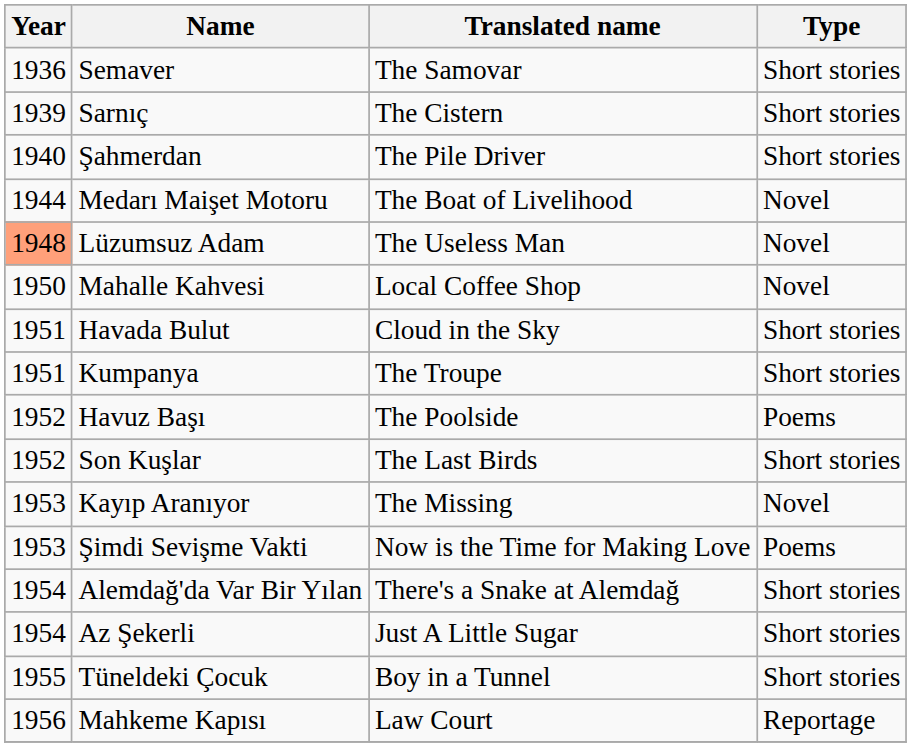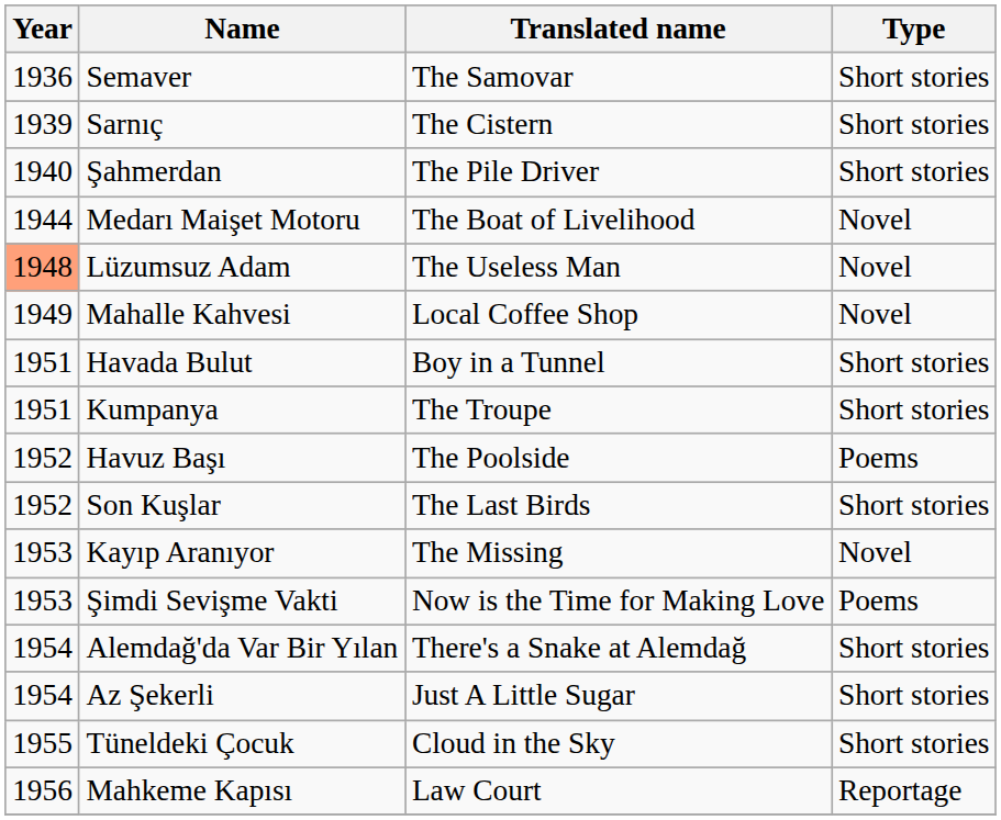 <table class="wikitable">
 <tr>
 <th>Year</th>
 <th>Name</th>
 <th>Translated name</th>
 <th>Type</th>
 </tr>
 <tr>
 <td>1936</td>
 <td>Semaver</td>
 <td>The Samovar</td>
 <td>Short stories</td>
 </tr>
 <tr>
 <td>1939</td>
 <td>Sarnıç</td>
 <td>The Cistern</td>
 <td>Short stories</td>
 </tr>
 <tr>
 <td>1940</td>
 <td>Şahmerdan</td>
 <td>The Pile Driver</td>
 <td>Short stories</td>
 </tr>
 <tr>
 <td>1944</td>
 <td>Medarı Maişet Motoru</td>
 <td>The Boat of  Livelihood</td>
 <td>Novel</td>
 </tr>
 <tr>
 <td style="background: lightsalmon;">1948</td>
 <td>Lüzumsuz Adam</td>
 <td>The Useless Man</td>
 <td>Novel</td>
 </tr>
 <tr>
-<td>1950</td>
+<td>1949</td>
 <td>Mahalle Kahvesi</td>
 <td>Local Coffee Shop</td>
 <td>Novel</td>
 </tr>
 <tr>
 <td>1951</td>
 <td>Havada Bulut</td>
-<td>Cloud in the Sky</td>
+<td>Boy in a Tunnel</td>
 <td>Short stories</td>
 </tr>
 <tr>
 <td>1951</td>
 <td>Kumpanya</td>
 <td>The Troupe</td>
 <td>Short stories</td>
 </tr>
 <tr>
 <td>1952</td>
 <td>Havuz Başı</td>
 <td>The Poolside</td>
 <td>Poems</td>
 </tr>
 <tr>
 <td>1952</td>
 <td>Son Kuşlar</td>
 <td>The Last Birds</td>
 <td>Short stories</td>
 </tr>
 <tr>
 <td>1953</td>
 <td>Kayıp Aranıyor</td>
 <td>The Missing</td>
 <td>Novel</td>
 </tr>
 <tr>
 <td>1953</td>
 <td>Şimdi Sevişme Vakti</td>
 <td>Now is the Time for Making Love</td>
 <td>Poems</td>
 </tr>
 <tr>
 <td>1954</td>
 <td>Alemdağ'da Var Bir Yılan</td>
 <td>There's a Snake at Alemdağ</td>
 <td>Short stories</td>
 </tr>
 <tr>
 <td>1954</td>
 <td>Az Şekerli</td>
 <td>Just A Little Sugar</td>
 <td>Short stories</td>
 </tr>
 <tr>
 <td>1955</td>
 <td>Tüneldeki Çocuk</td>
-<td>Boy in a Tunnel</td>
+<td>Cloud in the Sky</td>
 <td>Short stories</td>
 </tr>
 <tr>
 <td>1956</td>
 <td>Mahkeme Kapısı</td>
 <td>Law Court</td>
 <td>Reportage</td>
 </tr>
 <tr>
 </tr>
 </table>
